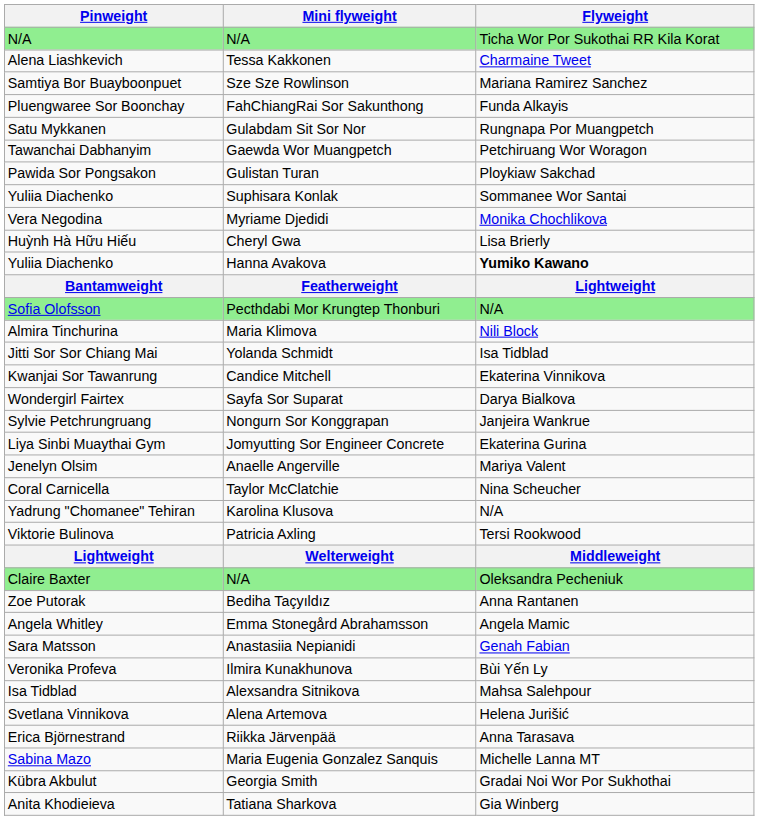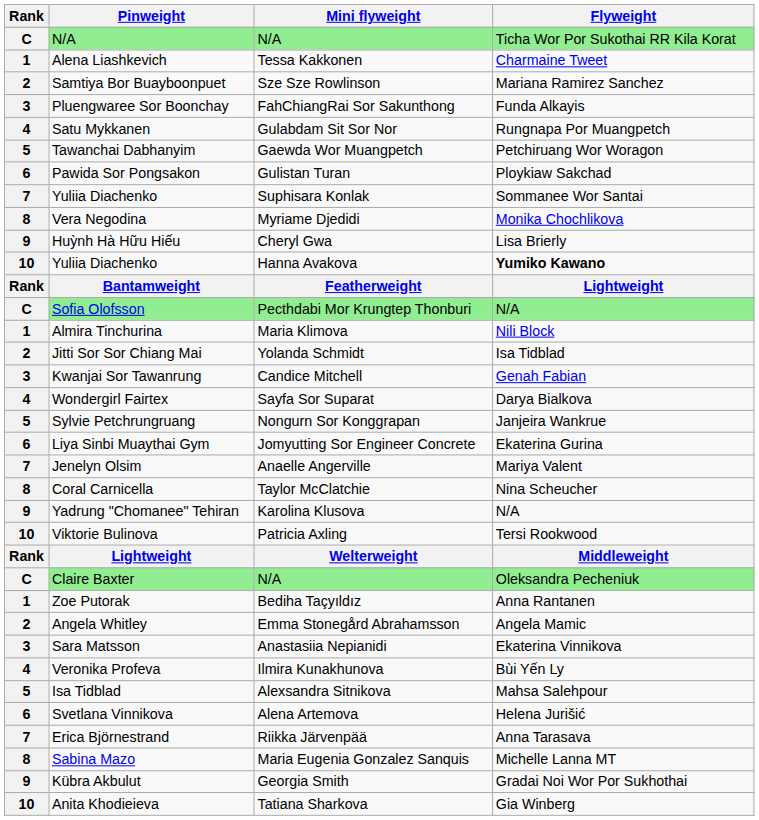 <table class="wikitable" style="width:60%; text-align:left; font-size:90%;">
 <tr>
+<th>Rank</th>
 <th><a href='#'>Pinweight</a></th>
 <th><a href='#'>Mini flyweight</a></th>
 <th><a href='#'>Flyweight</a></th>
 </tr>
 <tr style="background:lightgreen;">
+<th scope="row">C</th>
 <td>N/A</td>
 <td>N/A</td>
 <td> Ticha Wor Por Sukothai RR Kila Korat</td>
 </tr>
 <tr>
+<th scope="row">1</th>
 <td> Alena Liashkevich</td>
 <td> Tessa Kakkonen</td>
 <td> <a href='#'>Charmaine Tweet</a></td>
 </tr>
 <tr>
+<th scope="row">2</th>
 <td> Samtiya Bor Buayboonpuet</td>
 <td> Sze Sze Rowlinson</td>
 <td> Mariana Ramirez Sanchez</td>
 </tr>
 <tr>
+<th scope="row">3</th>
 <td> Pluengwaree Sor Boonchay</td>
 <td> FahChiangRai Sor Sakunthong</td>
 <td> Funda Alkayis</td>
 </tr>
 <tr>
+<th scope="row">4</th>
 <td> Satu Mykkanen</td>
 <td> Gulabdam Sit Sor Nor</td>
 <td> Rungnapa Por Muangpetch</td>
 </tr>
 <tr>
+<th scope="row">5</th>
 <td> Tawanchai Dabhanyim</td>
 <td> Gaewda Wor Muangpetch</td>
 <td> Petchiruang Wor Woragon</td>
 </tr>
 <tr>
+<th scope="row">6</th>
 <td> Pawida Sor Pongsakon</td>
 <td> Gulistan Turan</td>
 <td> Ploykiaw Sakchad</td>
 </tr>
 <tr>
+<th scope="row">7</th>
 <td> Yuliia Diachenko</td>
 <td> Suphisara Konlak</td>
 <td> Sommanee Wor Santai</td>
 </tr>
 <tr>
+<th scope="row">8</th>
 <td> Vera Negodina</td>
 <td> Myriame Djedidi</td>
 <td> <a href='#'>Monika Chochlikova</a></td>
 </tr>
 <tr>
+<th scope="row">9</th>
 <td> Huỳnh Hà Hữu Hiếu</td>
 <td> Cheryl Gwa</td>
 <td> Lisa Brierly</td>
 </tr>
 <tr>
+<th scope="row">10</th>
 <td> Yuliia Diachenko</td>
 <td> Hanna Avakova</td>
 <td><strong> Yumiko Kawano</strong></td>
 </tr>
 <tr>
+<th>Rank</th>
 <th><a href='#'>Bantamweight</a></th>
 <th><a href='#'>Featherweight</a></th>
 <th><a href='#'>Lightweight</a></th>
 </tr>
 <tr style="background:lightgreen;">
+<th scope="row">C</th>
 <td> <a href='#'>Sofia Olofsson</a></td>
 <td> Pecthdabi Mor Krungtep Thonburi</td>
 <td>N/A</td>
 </tr>
 <tr>
+<th scope="row">1</th>
 <td> Almira Tinchurina</td>
 <td> Maria Klimova</td>
 <td> <a href='#'>Nili Block</a></td>
 </tr>
 <tr>
+<th scope="row">2</th>
 <td> Jitti Sor Sor Chiang Mai</td>
 <td> Yolanda Schmidt</td>
 <td> Isa Tidblad</td>
 </tr>
 <tr>
+<th scope="row">3</th>
 <td> Kwanjai Sor Tawanrung</td>
 <td> Candice Mitchell</td>
-<td> Ekaterina Vinnikova</td>
+<td> <a href='#'>Genah Fabian</a></td>
 </tr>
 <tr>
+<th scope="row">4</th>
 <td> Wondergirl Fairtex</td>
 <td> Sayfa Sor Suparat</td>
 <td> Darya Bialkova</td>
 </tr>
 <tr>
+<th scope="row">5</th>
 <td> Sylvie Petchrungruang</td>
 <td> Nongurn Sor Konggrapan</td>
 <td> Janjeira Wankrue</td>
 </tr>
 <tr>
+<th scope="row">6</th>
 <td> Liya Sinbi Muaythai Gym</td>
 <td> Jomyutting Sor Engineer Concrete</td>
 <td> Ekaterina Gurina</td>
 </tr>
 <tr>
+<th scope="row">7</th>
 <td> Jenelyn Olsim</td>
 <td> Anaelle Angerville</td>
 <td> Mariya Valent</td>
 </tr>
 <tr>
+<th scope="row">8</th>
 <td> Coral Carnicella</td>
 <td> Taylor McClatchie</td>
 <td> Nina Scheucher</td>
 </tr>
 <tr>
+<th scope="row">9</th>
 <td> Yadrung "Chomanee" Tehiran</td>
 <td> Karolina Klusova</td>
 <td>N/A</td>
 </tr>
 <tr>
+<th scope="row">10</th>
 <td> Viktorie Bulinova</td>
 <td> Patricia Axling</td>
 <td> Tersi Rookwood</td>
 </tr>
 <tr>
+<th>Rank</th>
 <th><a href='#'>Lightweight</a></th>
 <th><a href='#'>Welterweight</a></th>
 <th><a href='#'>Middleweight</a></th>
 </tr>
 <tr style="background:lightgreen;">
+<th scope="row">C</th>
 <td> Claire Baxter</td>
 <td>N/A</td>
 <td> Oleksandra Pecheniuk</td>
 </tr>
 <tr>
+<th scope="row">1</th>
 <td> Zoe Putorak</td>
 <td> Bediha Taçyıldız</td>
 <td> Anna Rantanen</td>
 </tr>
 <tr>
+<th scope="row">2</th>
 <td> Angela Whitley</td>
 <td> Emma Stonegård Abrahamsson</td>
 <td> Angela Mamic</td>
 </tr>
 <tr>
+<th scope="row">3</th>
 <td> Sara Matsson</td>
 <td> Anastasiia Nepianidi</td>
-<td> <a href='#'>Genah Fabian</a></td>
+<td> Ekaterina Vinnikova</td>
 </tr>
 <tr>
+<th scope="row">4</th>
 <td> Veronika Profeva</td>
 <td> Ilmira Kunakhunova</td>
 <td> Bùi Yến Ly</td>
 </tr>
 <tr>
+<th scope="row">5</th>
 <td> Isa Tidblad</td>
 <td> Alexsandra Sitnikova</td>
 <td> Mahsa Salehpour</td>
 </tr>
 <tr>
+<th scope="row">6</th>
 <td> Svetlana Vinnikova</td>
 <td> Alena Artemova</td>
 <td> Helena Jurišić</td>
 </tr>
 <tr>
+<th scope="row">7</th>
 <td> Erica Björnestrand</td>
 <td> Riikka Järvenpää</td>
 <td> Anna Tarasava</td>
 </tr>
 <tr>
+<th scope="row">8</th>
 <td> <a href='#'>Sabina Mazo</a></td>
 <td> Maria Eugenia Gonzalez Sanquis</td>
 <td> Michelle Lanna MT</td>
 </tr>
 <tr>
+<th scope="row">9</th>
 <td> Kübra Akbulut</td>
 <td> Georgia Smith</td>
 <td> Gradai Noi Wor Por Sukhothai</td>
 </tr>
 <tr>
+<th scope="row">10</th>
 <td> Anita Khodieieva</td>
 <td> Tatiana Sharkova</td>
 <td> Gia Winberg</td>
 </tr>
 </table>
